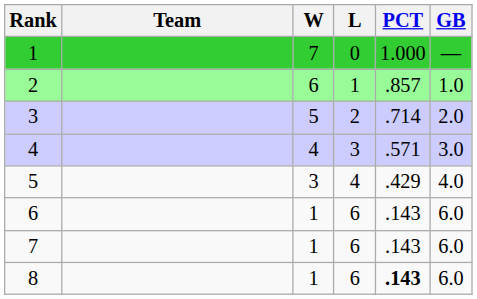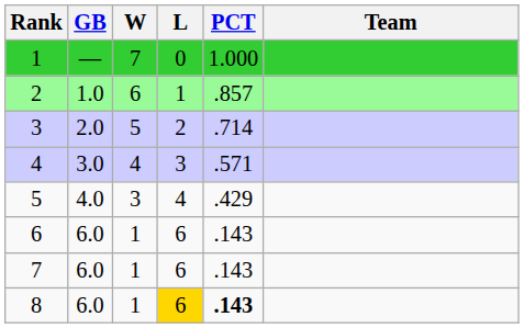 <table class="wikitable" style="text-align:center">
 <tr>
 <th>Rank</th>
-<th width=175px>Team</th>
+<th width=25px><a href='#'>GB</a></th>
 <th width=25px>W</th>
 <th width=25px>L</th>
 <th width=35px><a href='#'>PCT</a></th>
-<th width=25px><a href='#'>GB</a></th>
+<th width=175px>Team</th>
 </tr>
 <tr bgcolor=#32CD32>
 <td>1</td>
-<td align=left></td>
+<td>—</td>
 <td>7</td>
 <td>0</td>
 <td>1.000</td>
-<td>—</td>
+<td align=left></td>
 </tr>
 <tr bgcolor=#98FB98>
 <td>2</td>
-<td align=left></td>
+<td>1.0</td>
 <td>6</td>
 <td>1</td>
 <td>.857</td>
-<td>1.0</td>
+<td align=left></td>
 </tr>
 <tr bgcolor=#CCCCFF>
 <td>3</td>
-<td align=left></td>
+<td>2.0</td>
 <td>5</td>
 <td>2</td>
 <td>.714</td>
-<td>2.0</td>
+<td align=left></td>
 </tr>
 <tr bgcolor=#CCCCFF>
 <td>4</td>
-<td align=left></td>
+<td>3.0</td>
 <td>4</td>
 <td>3</td>
 <td>.571</td>
-<td>3.0</td>
+<td align=left></td>
 </tr>
 <tr>
 <td>5</td>
-<td align=left></td>
+<td>4.0</td>
 <td>3</td>
 <td>4</td>
 <td>.429</td>
-<td>4.0</td>
+<td align=left></td>
 </tr>
 <tr>
 <td>6</td>
-<td align=left></td>
+<td>6.0</td>
 <td>1</td>
 <td>6</td>
 <td>.143</td>
-<td>6.0</td>
+<td align=left></td>
 </tr>
 <tr>
 <td>7</td>
-<td align=left></td>
+<td>6.0</td>
 <td>1</td>
 <td>6</td>
 <td>.143</td>
-<td>6.0</td>
+<td align=left></td>
 </tr>
 <tr>
 <td>8</td>
+<td>6.0</td>
+<td>1</td>
+<td style="background: gold;">6</td>
+<td><strong>.143</strong></td>
 <td align=left></td>
-<td>1</td>
-<td>6</td>
-<td><strong>.143</strong></td>
-<td>6.0</td>
 </tr>
 </table>
